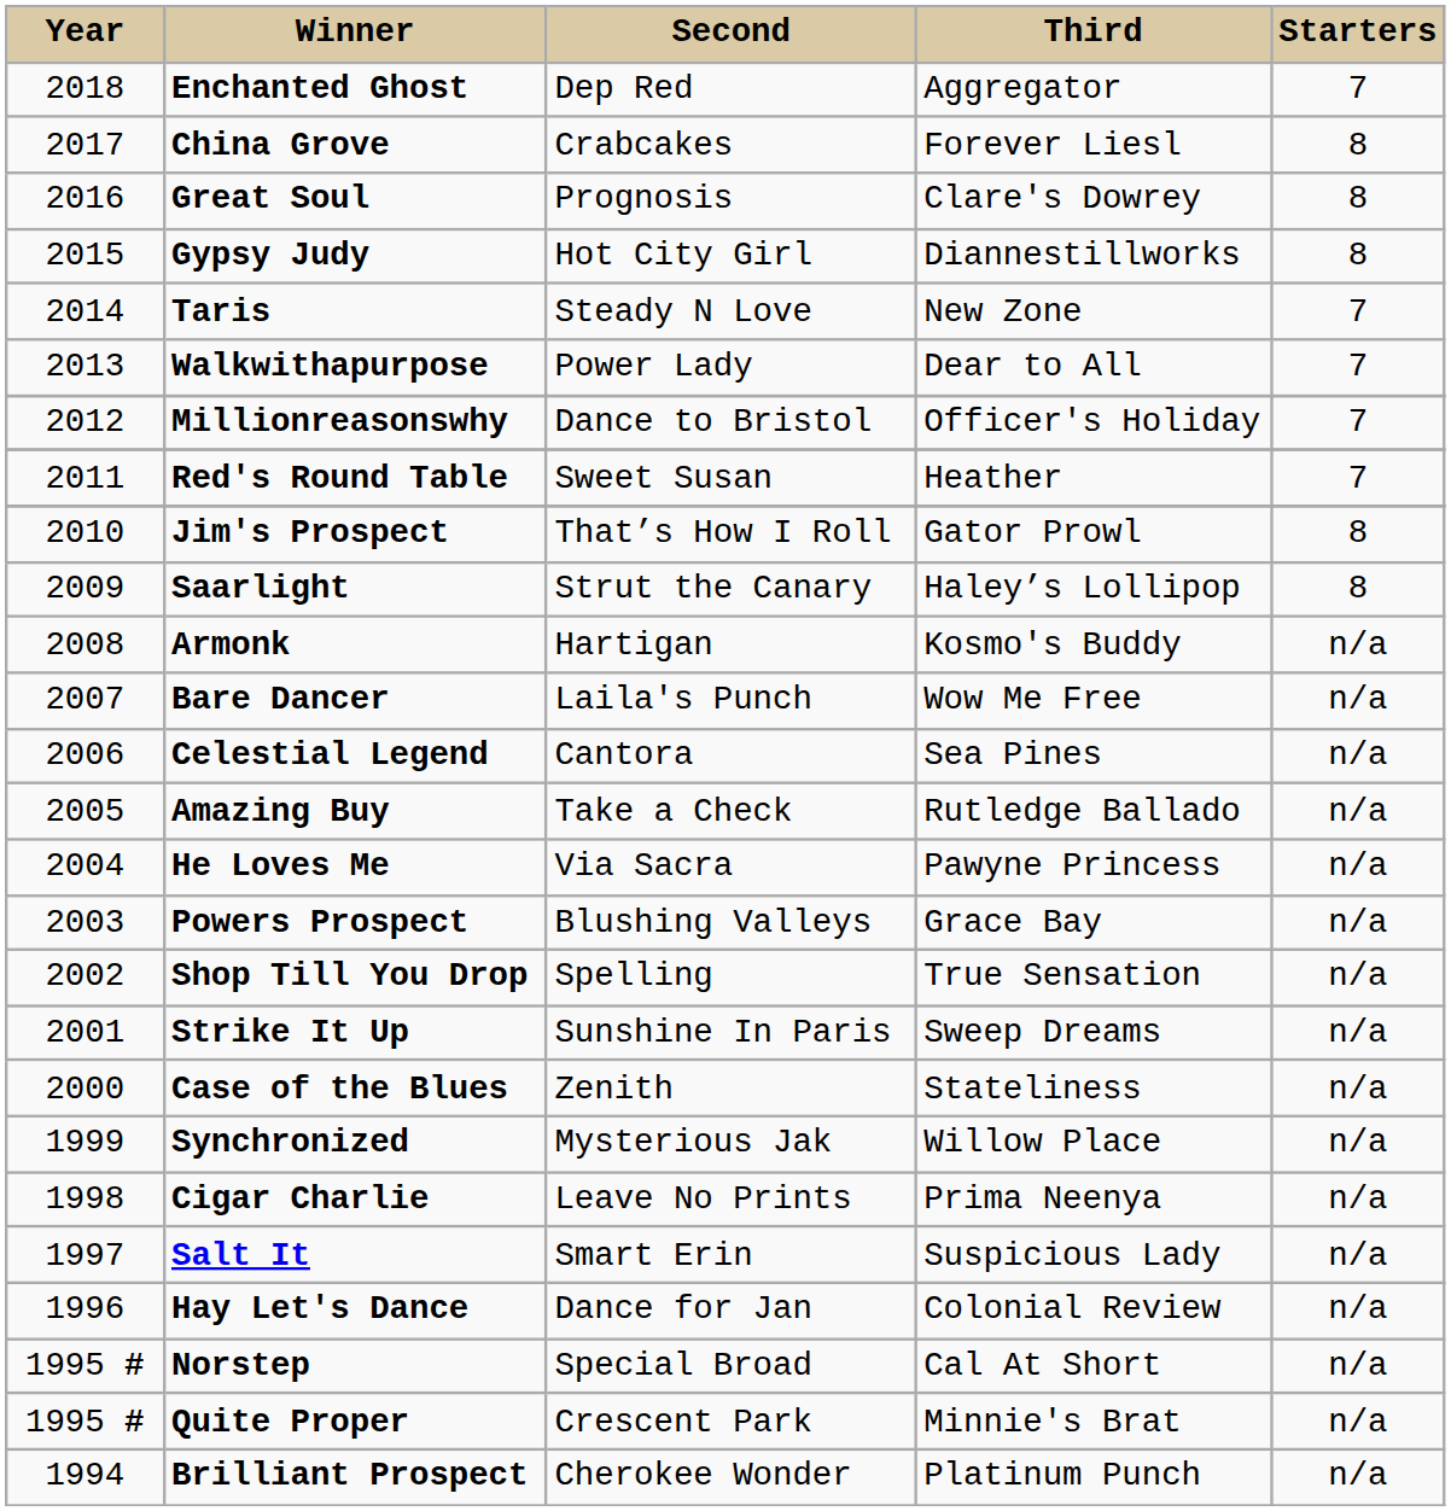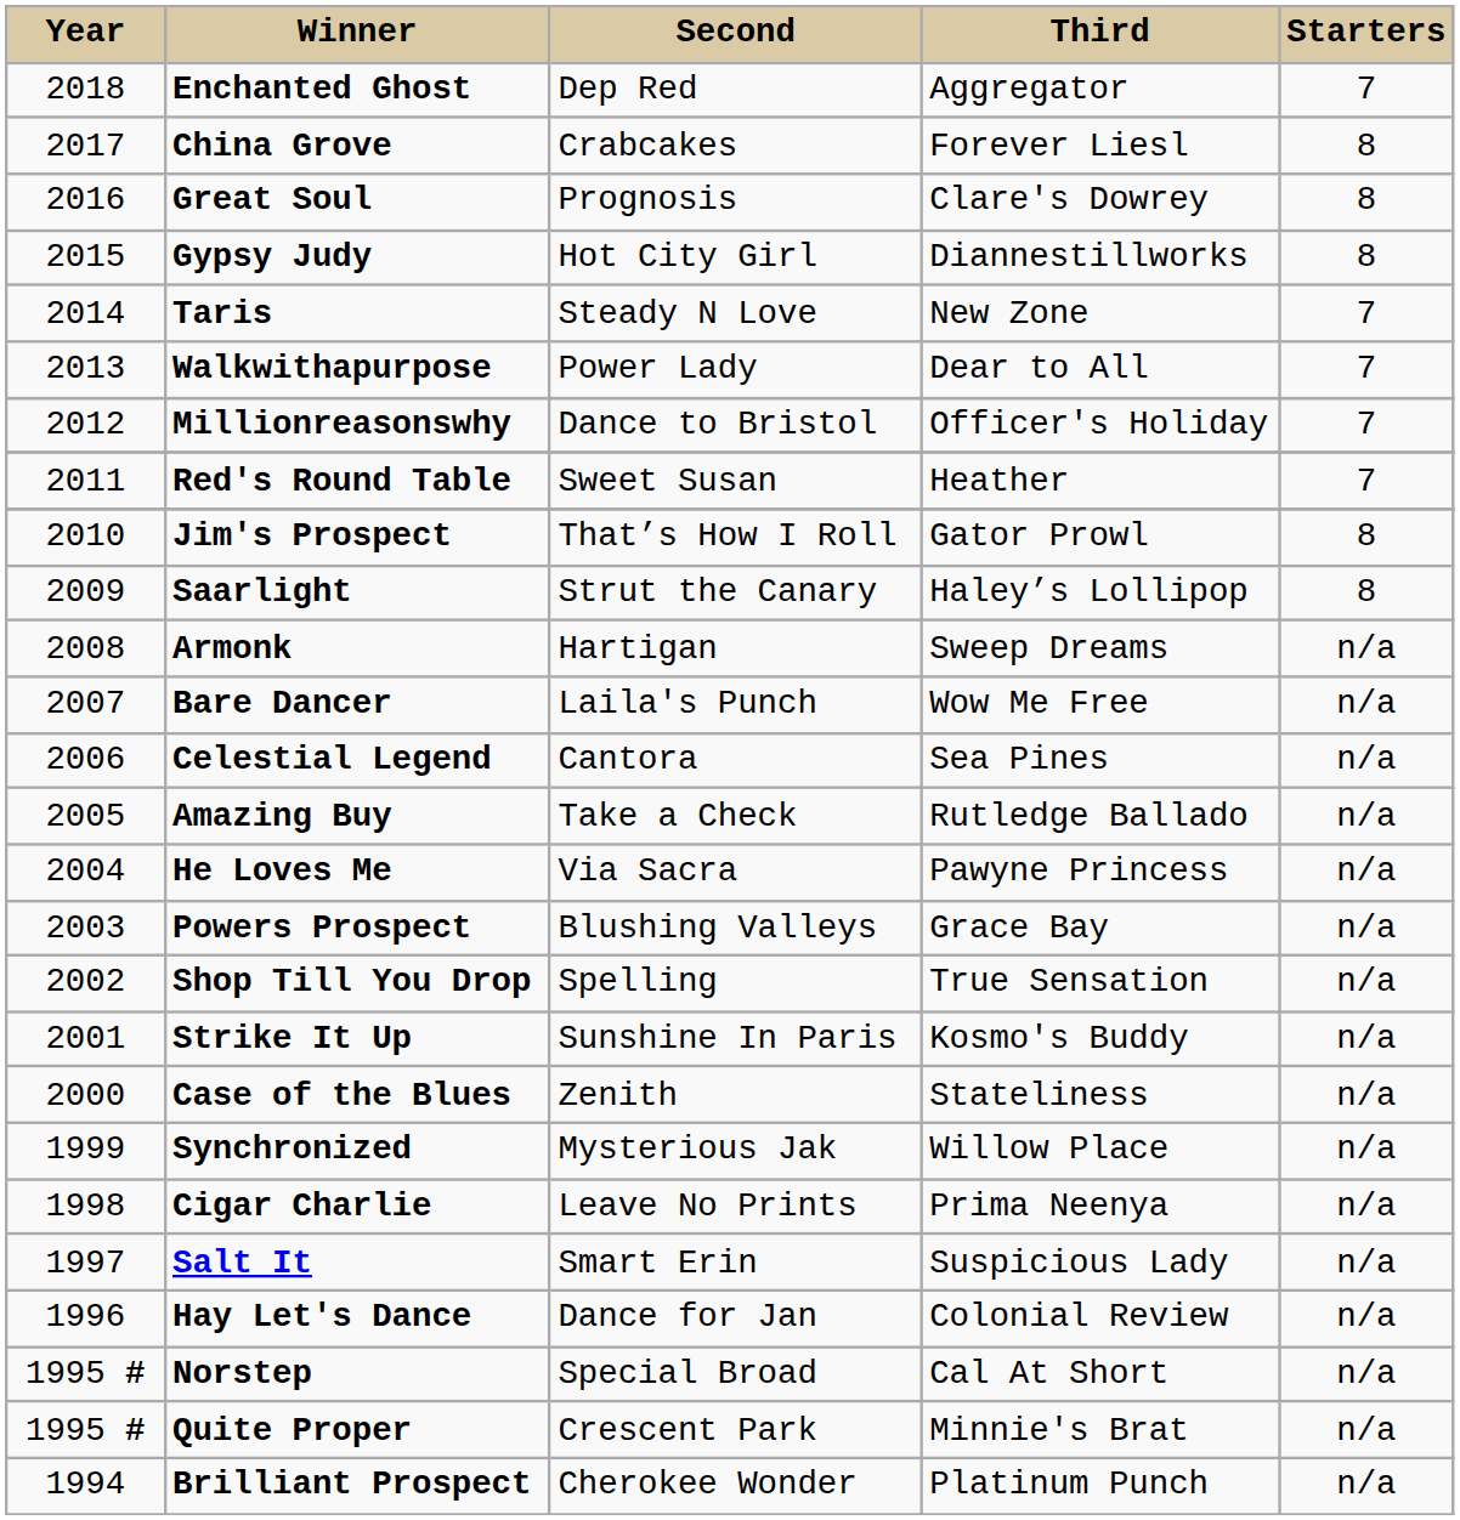 <table class = "wikitable sortable" | border="1" cellpadding="0" style="border-collapse: collapse; font-size:90%">
 <tr bgcolor="#DACAA5" align="center">
 <td width="50px"><strong>Year</strong> <br></td>
 <td width="130px"><strong>Winner</strong> <br></td>
 <td width="125px"><strong>Second</strong> <br></td>
 <td width="120px"><strong>Third</strong> <br></td>
 <td width="55px"><strong>Starters</strong></td>
 </tr>
 <tr>
 <td align=center>2018</td>
 <td><strong>Enchanted Ghost</strong></td>
 <td>Dep Red</td>
 <td>Aggregator</td>
 <td align=center>7</td>
 </tr>
 <tr>
 <td align=center>2017</td>
 <td><strong>China Grove</strong></td>
 <td>Crabcakes</td>
 <td>Forever Liesl</td>
 <td align=center>8</td>
 </tr>
 <tr>
 <td align=center>2016</td>
 <td><strong>Great Soul</strong></td>
 <td>Prognosis</td>
 <td>Clare's Dowrey</td>
 <td align=center>8</td>
 </tr>
 <tr>
 <td align=center>2015</td>
 <td><strong>Gypsy Judy</strong></td>
 <td>Hot City Girl</td>
 <td>Diannestillworks</td>
 <td align=center>8</td>
 </tr>
 <tr>
 <td align=center>2014</td>
 <td><strong>Taris</strong></td>
 <td>Steady N Love</td>
 <td>New Zone</td>
 <td align=center>7</td>
 </tr>
 <tr>
 <td align=center>2013</td>
 <td><strong>Walkwithapurpose</strong></td>
 <td>Power Lady</td>
 <td>Dear to All</td>
 <td align=center>7</td>
 </tr>
 <tr>
 </tr>
 <tr>
 <td align=center>2012</td>
 <td><strong>Millionreasonswhy</strong></td>
 <td>Dance to Bristol</td>
 <td>Officer's Holiday</td>
 <td align=center>7</td>
 </tr>
 <tr>
 </tr>
 <tr>
 <td align=center>2011</td>
 <td><strong>Red's Round Table</strong></td>
 <td>Sweet Susan</td>
 <td>Heather</td>
 <td align=center>7</td>
 </tr>
 <tr>
 </tr>
 <tr>
 <td align=center>2010</td>
 <td><strong>Jim's Prospect</strong></td>
 <td>That’s How I Roll</td>
 <td>Gator Prowl</td>
 <td align=center>8</td>
 </tr>
 <tr>
 <td align=center>2009</td>
 <td><strong>Saarlight</strong></td>
 <td>Strut the Canary</td>
 <td>Haley’s Lollipop</td>
 <td align=center>8</td>
 </tr>
 <tr>
 <td align=center>2008</td>
 <td><strong>Armonk</strong></td>
 <td>Hartigan</td>
-<td>Kosmo's Buddy</td>
+<td>Sweep Dreams</td>
 <td align=center>n/a</td>
 </tr>
 <tr>
 <td align=center>2007</td>
 <td><strong>Bare Dancer</strong></td>
 <td>Laila's Punch</td>
 <td>Wow Me Free</td>
 <td align=center>n/a</td>
 </tr>
 <tr>
 <td align=center>2006</td>
 <td><strong>Celestial Legend</strong></td>
 <td>Cantora</td>
 <td>Sea Pines</td>
 <td align=center>n/a</td>
 </tr>
 <tr>
 <td align=center>2005</td>
 <td><strong>Amazing Buy</strong></td>
 <td>Take a Check</td>
 <td>Rutledge Ballado</td>
 <td align=center>n/a</td>
 </tr>
 <tr>
 <td align=center>2004</td>
 <td><strong>He Loves Me</strong></td>
 <td>Via Sacra</td>
 <td>Pawyne Princess</td>
 <td align=center>n/a</td>
 </tr>
 <tr>
 <td align=center>2003</td>
 <td><strong>Powers Prospect</strong></td>
 <td>Blushing Valleys</td>
 <td>Grace Bay</td>
 <td align=center>n/a</td>
 </tr>
 <tr>
 <td align=center>2002</td>
 <td><strong>Shop Till You Drop</strong></td>
 <td>Spelling</td>
 <td>True Sensation</td>
 <td align=center>n/a</td>
 </tr>
 <tr>
 <td align=center>2001</td>
 <td><strong>Strike It Up</strong></td>
 <td>Sunshine In Paris</td>
-<td>Sweep Dreams</td>
+<td>Kosmo's Buddy</td>
 <td align=center>n/a</td>
 </tr>
 <tr>
 <td align=center>2000</td>
 <td><strong>Case of the Blues</strong></td>
 <td>Zenith</td>
 <td>Stateliness</td>
 <td align=center>n/a</td>
 </tr>
 <tr>
 <td align=center>1999</td>
 <td><strong>Synchronized</strong></td>
 <td>Mysterious Jak</td>
 <td>Willow Place</td>
 <td align=center>n/a</td>
 </tr>
 <tr>
 <td align=center>1998</td>
 <td><strong>Cigar Charlie</strong></td>
 <td>Leave No Prints</td>
 <td>Prima Neenya</td>
 <td align=center>n/a</td>
 </tr>
 <tr>
 <td align=center>1997</td>
 <td><strong><a href='#'>Salt It</a></strong></td>
 <td>Smart Erin</td>
 <td>Suspicious Lady</td>
 <td align=center>n/a</td>
 </tr>
 <tr>
 <td align=center>1996</td>
 <td><strong>Hay Let's Dance</strong></td>
 <td>Dance for Jan</td>
 <td>Colonial Review</td>
 <td align=center>n/a</td>
 </tr>
 <tr>
 <td align=center>1995  <strong>#</strong></td>
 <td><strong>Norstep</strong></td>
 <td>Special Broad</td>
 <td>Cal At Short</td>
 <td align=center>n/a</td>
 </tr>
 <tr>
 <td align=center>1995  <strong>#</strong></td>
 <td><strong>Quite Proper</strong></td>
 <td>Crescent Park</td>
 <td>Minnie's Brat</td>
 <td align=center>n/a</td>
 </tr>
 <tr>
 <td align=center>1994</td>
 <td><strong>Brilliant Prospect</strong></td>
 <td>Cherokee Wonder</td>
 <td>Platinum Punch</td>
 <td align=center>n/a</td>
 </tr>
 <tr>
 </tr>
 </table>
